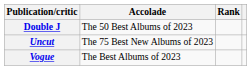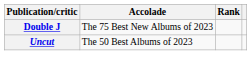 <table class="wikitable sortable plainrowheaders">
 <tr>
 <th scope="col">Publication/critic</th>
 <th scope="col">Accolade</th>
 <th scope="col">Rank</th>
 <th scope="col" class="unsortable"></th>
 </tr>
 <tr>
 <th scope="row"><a href='#'>Double J</a></th>
-<td>The 50 Best Albums of 2023</td>
+<td>The 75 Best New Albums of 2023</td>
 <td></td>
 <td></td>
 </tr>
 <tr>
 <th scope="row"><em><a href='#'>Uncut</a></em></th>
-<td>The 75 Best New Albums of 2023</td>
-<td></td>
-<td></td>
-</tr>
-<tr>
-<th scope="row"><em><a href='#'>Vogue</a></em></th>
-<td>The Best Albums of 2023</td>
+<td>The 50 Best Albums of 2023</td>
 <td></td>
 <td></td>
 </tr>
 </table>
